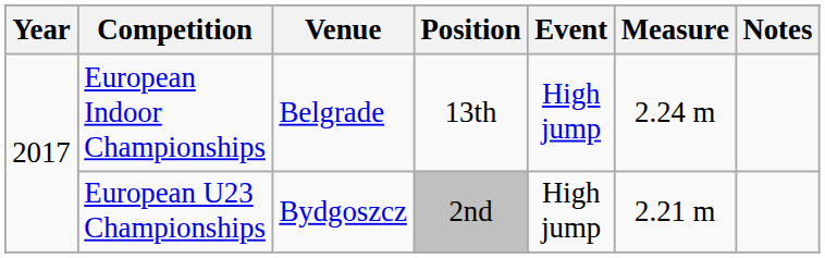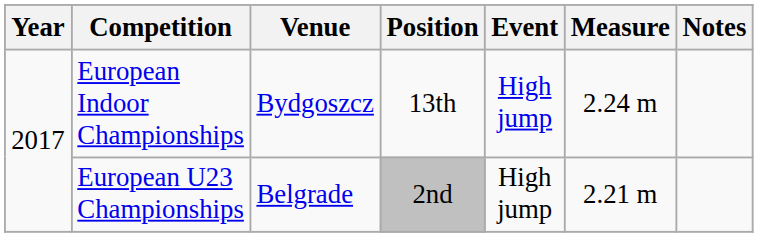 <table class="wikitable" width=60% style="font-size:90%; text-align:center;">
 <tr>
 <th>Year</th>
 <th>Competition</th>
 <th>Venue</th>
 <th>Position</th>
 <th>Event</th>
 <th>Measure</th>
 <th>Notes</th>
 </tr>
 <tr>
 <td rowspan=2>2017</td>
 <td align=left><a href='#'>European Indoor Championships</a></td>
-<td align=left> <a href='#'>Belgrade</a></td>
+<td align=left> <a href='#'>Bydgoszcz</a></td>
 <td>13th</td>
 <td><a href='#'>High jump</a></td>
 <td>2.24 m</td>
 <td></td>
 </tr>
 <tr>
 <td align=left><a href='#'>European U23 Championships</a></td>
-<td align=left> <a href='#'>Bydgoszcz</a></td>
+<td align=left> <a href='#'>Belgrade</a></td>
 <td bgcolor=silver>2nd</td>
 <td>High jump</td>
 <td>2.21 m</td>
 <td></td>
 </tr>
 </table>
